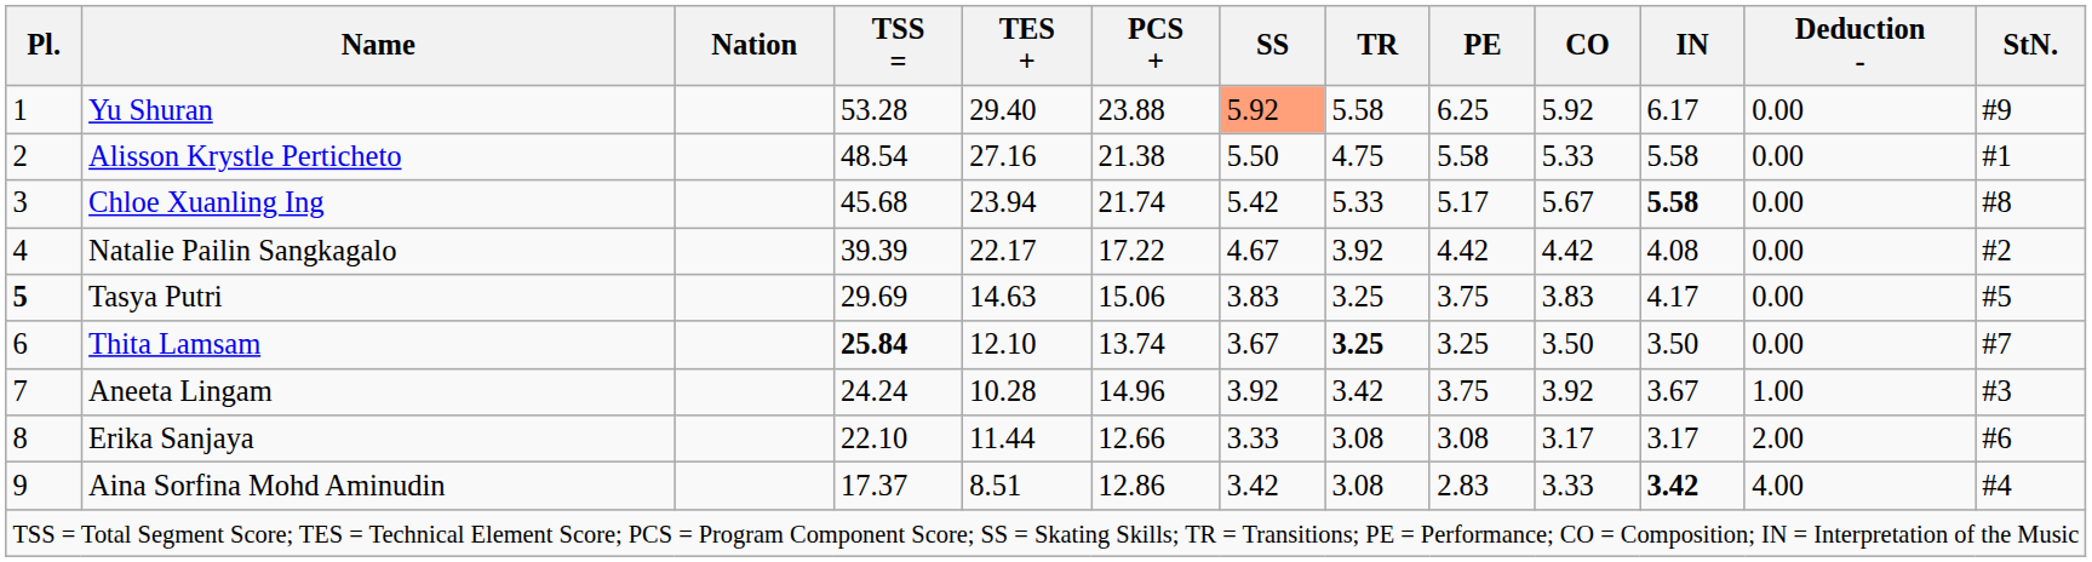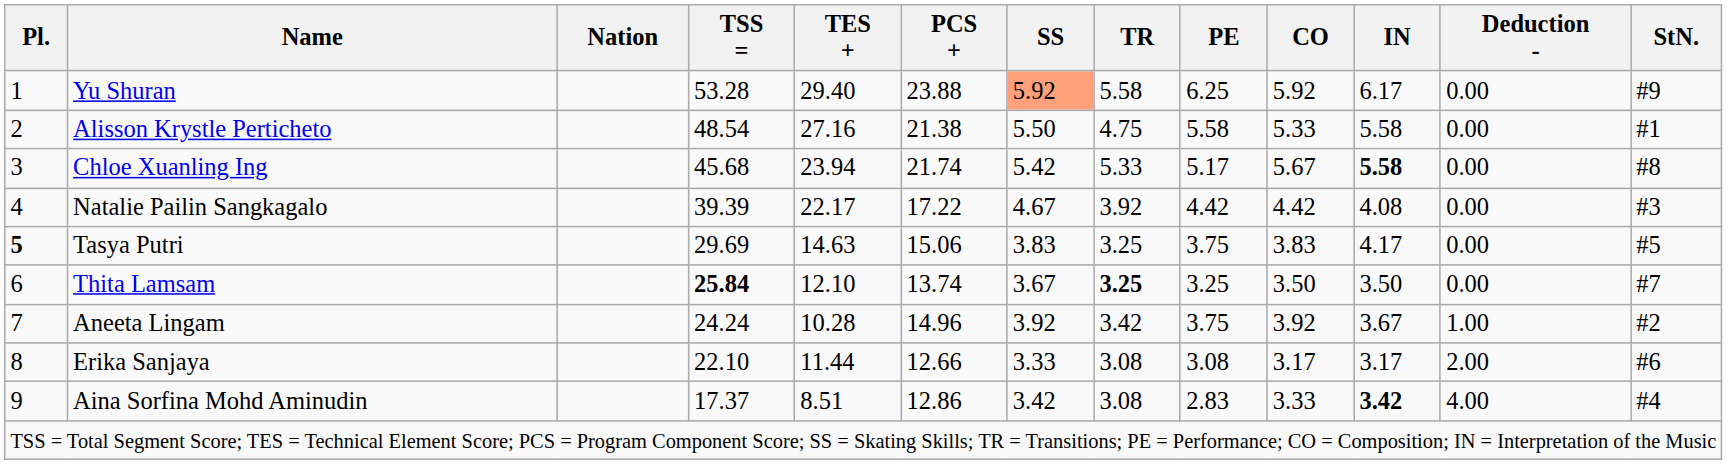 <table class="wikitable">
 <tr>
 <th>Pl.</th>
 <th>Name</th>
 <th>Nation</th>
 <th>TSS<br> =</th>
 <th>TES<br> +</th>
 <th>PCS<br> +</th>
 <th>SS</th>
 <th>TR</th>
 <th>PE</th>
 <th>CO</th>
 <th>IN</th>
 <th>Deduction<br>-</th>
 <th>StN.</th>
 </tr>
 <tr>
 <td>1</td>
 <td><a href='#'>Yu Shuran</a></td>
 <td></td>
 <td>53.28</td>
 <td>29.40</td>
 <td>23.88</td>
 <td style="background: lightsalmon;">5.92</td>
 <td>5.58</td>
 <td>6.25</td>
 <td>5.92</td>
 <td>6.17</td>
 <td>0.00</td>
 <td>#9</td>
 </tr>
 <tr>
 <td>2</td>
 <td><a href='#'>Alisson Krystle Perticheto</a></td>
 <td></td>
 <td>48.54</td>
 <td>27.16</td>
 <td>21.38</td>
 <td>5.50</td>
 <td>4.75</td>
 <td>5.58</td>
 <td>5.33</td>
 <td>5.58</td>
 <td>0.00</td>
 <td>#1</td>
 </tr>
 <tr>
 <td>3</td>
 <td><a href='#'>Chloe Xuanling Ing</a></td>
 <td></td>
 <td>45.68</td>
 <td>23.94</td>
 <td>21.74</td>
 <td>5.42</td>
 <td>5.33</td>
 <td>5.17</td>
 <td>5.67</td>
 <td><strong>5.58</strong></td>
 <td>0.00</td>
 <td>#8</td>
 </tr>
 <tr>
 <td>4</td>
 <td>Natalie Pailin Sangkagalo</td>
 <td></td>
 <td>39.39</td>
 <td>22.17</td>
 <td>17.22</td>
 <td>4.67</td>
 <td>3.92</td>
 <td>4.42</td>
 <td>4.42</td>
 <td>4.08</td>
 <td>0.00</td>
-<td>#2</td>
+<td>#3</td>
 </tr>
 <tr>
 <td><strong>5</strong></td>
 <td>Tasya Putri</td>
 <td></td>
 <td>29.69</td>
 <td>14.63</td>
 <td>15.06</td>
 <td>3.83</td>
 <td>3.25</td>
 <td>3.75</td>
 <td>3.83</td>
 <td>4.17</td>
 <td>0.00</td>
 <td>#5</td>
 </tr>
 <tr>
 <td>6</td>
 <td><a href='#'>Thita Lamsam</a></td>
 <td></td>
 <td><strong>25.84</strong></td>
 <td>12.10</td>
 <td>13.74</td>
 <td>3.67</td>
 <td><strong>3.25</strong></td>
 <td>3.25</td>
 <td>3.50</td>
 <td>3.50</td>
 <td>0.00</td>
 <td>#7</td>
 </tr>
 <tr>
 <td>7</td>
 <td>Aneeta Lingam</td>
 <td></td>
 <td>24.24</td>
 <td>10.28</td>
 <td>14.96</td>
 <td>3.92</td>
 <td>3.42</td>
 <td>3.75</td>
 <td>3.92</td>
 <td>3.67</td>
 <td>1.00</td>
-<td>#3</td>
+<td>#2</td>
 </tr>
 <tr>
 <td>8</td>
 <td>Erika Sanjaya</td>
 <td></td>
 <td>22.10</td>
 <td>11.44</td>
 <td>12.66</td>
 <td>3.33</td>
 <td>3.08</td>
 <td>3.08</td>
 <td>3.17</td>
 <td>3.17</td>
 <td>2.00</td>
 <td>#6</td>
 </tr>
 <tr>
 <td>9</td>
 <td>Aina Sorfina Mohd Aminudin</td>
 <td></td>
 <td>17.37</td>
 <td>8.51</td>
 <td>12.86</td>
 <td>3.42</td>
 <td>3.08</td>
 <td>2.83</td>
 <td>3.33</td>
 <td><strong>3.42</strong></td>
 <td>4.00</td>
 <td>#4</td>
 </tr>
 <tr>
 <td colspan="13"><small>TSS = Total Segment Score; TES = Technical Element Score; PCS = Program Component Score; SS = Skating Skills; TR = Transitions; PE = Performance; CO = Composition; IN = Interpretation of the Music</small></td>
 </tr>
 </table>
